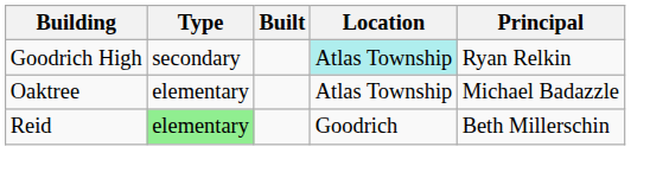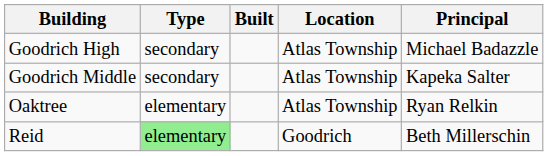 <table class="wikitable">
 <tr>
 <th>Building</th>
 <th>Type</th>
 <th>Built</th>
 <th>Location</th>
 <th>Principal</th>
 </tr>
 <tr>
 <td>Goodrich High</td>
 <td>secondary</td>
 <td></td>
-<td style="background: paleturquoise;">Atlas Township</td>
-<td>Ryan Relkin</td>
+<td>Atlas Township</td>
+<td>Michael Badazzle</td>
+</tr>
+<tr>
+<td>Goodrich Middle</td>
+<td>secondary</td>
+<td></td>
+<td>Atlas Township</td>
+<td>Kapeka Salter</td>
 </tr>
 <tr>
 <td>Oaktree</td>
 <td>elementary</td>
 <td></td>
 <td>Atlas Township</td>
-<td>Michael Badazzle</td>
+<td>Ryan Relkin</td>
 </tr>
 <tr>
 <td>Reid</td>
 <td style="background: lightgreen;">elementary</td>
 <td></td>
 <td>Goodrich</td>
 <td>Beth Millerschin</td>
 </tr>
 </table>
